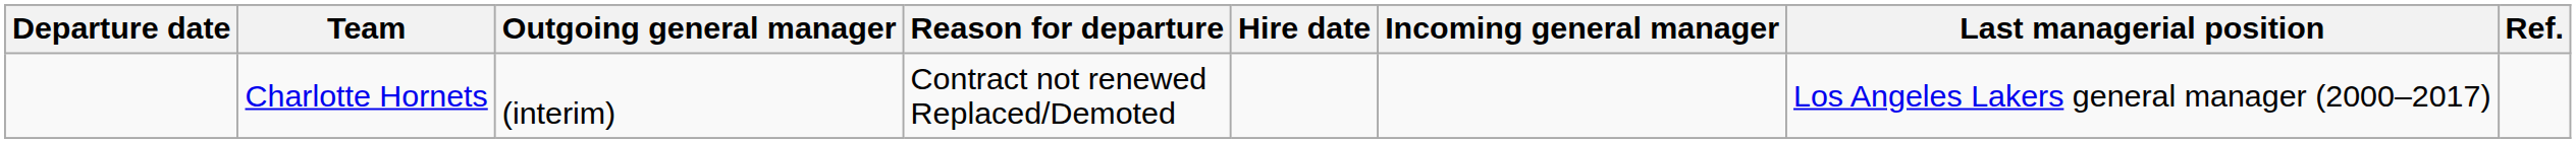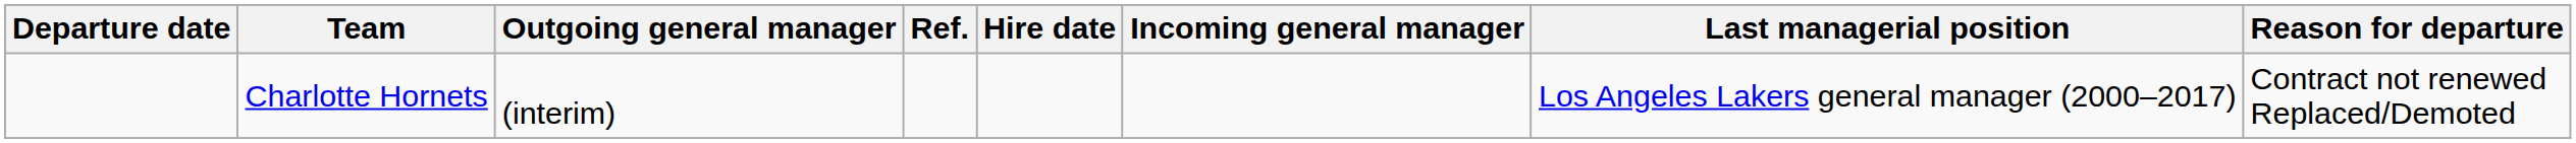 <table class="wikitable sortable">
 <tr>
 <th>Departure date</th>
 <th>Team</th>
 <th>Outgoing general manager</th>
-<th>Reason for departure</th>
+<th class="unsortable">Ref.</th>
 <th>Hire date</th>
 <th>Incoming general manager</th>
 <th class="unsortable">Last managerial position</th>
-<th class="unsortable">Ref.</th>
+<th>Reason for departure</th>
 </tr>
 <tr>
 <td align=center><br></td>
 <td><a href='#'>Charlotte Hornets</a></td>
 <td><br> (interim)</td>
-<td>Contract not renewed<br>Replaced/Demoted</td>
+<td></td>
 <td></td>
 <td></td>
 <td><a href='#'>Los Angeles Lakers</a> general manager (2000–2017)</td>
-<td></td>
+<td>Contract not renewed<br>Replaced/Demoted</td>
 </tr>
 </table>
